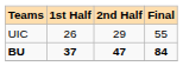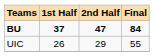 <table class="wikitable" align=right>
 <tr bgcolor=#ffdead align=center>
 <td><strong>Teams</strong></td>
 <td><strong>1st Half</strong></td>
 <td><strong>2nd Half</strong></td>
 <td><strong>Final</strong></td>
 </tr>
 <tr>
+<td><strong>BU</strong></td>
+<td align=center><strong>37</strong></td>
+<td align=center><strong>47</strong></td>
+<td align=center><strong>84</strong></td>
+</tr>
+<tr>
 <td>UIC</td>
 <td align=center>26</td>
 <td align=center>29</td>
 <td align=center>55</td>
 </tr>
 <tr>
-<td><strong>BU</strong></td>
-<td align=center><strong>37</strong></td>
-<td align=center><strong>47</strong></td>
-<td align=center><strong>84</strong></td>
-</tr>
-<tr>
 </tr>
 </table>
